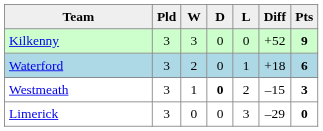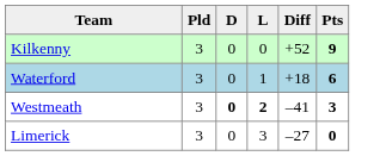 <table style=border-collapse:collapse border=1 cellspacing=0 cellpadding=5>
 <tr align=center bgcolor=#efefef>
 <th width=165>Team</th>
 <th width=20>Pld</th>
-<th width=20>W</th>
 <th width=20>D</th>
 <th width=20>L</th>
 <th width=20>Diff</th>
 <th width=20>Pts</th>
 </tr>
 <tr align=center style="background:#cfc;">
 <td style="text-align:left;"> <a href='#'>Kilkenny</a></td>
-<td>3</td>
 <td>3</td>
 <td>0</td>
 <td>0</td>
 <td>+52</td>
 <td><strong>9</strong></td>
 </tr>
 <tr align=center style="background:#ADD8E6;">
 <td style="text-align:left;"> <a href='#'>Waterford</a></td>
 <td>3</td>
-<td>2</td>
 <td>0</td>
 <td>1</td>
 <td>+18</td>
 <td><strong>6</strong></td>
 </tr>
 <tr align=center>
 <td style="text-align:left;"> <a href='#'>Westmeath</a></td>
 <td>3</td>
-<td>1</td>
 <td><strong>0</strong></td>
-<td>2</td>
-<td>–15</td>
+<td><strong>2</strong></td>
+<td>–41</td>
 <td><strong>3</strong></td>
 </tr>
 <tr align=center>
 <td style="text-align:left;"> <a href='#'>Limerick</a></td>
 <td>3</td>
 <td>0</td>
-<td>0</td>
 <td>3</td>
-<td>–29</td>
+<td>–27</td>
 <td><strong>0</strong></td>
 </tr>
 </table>
